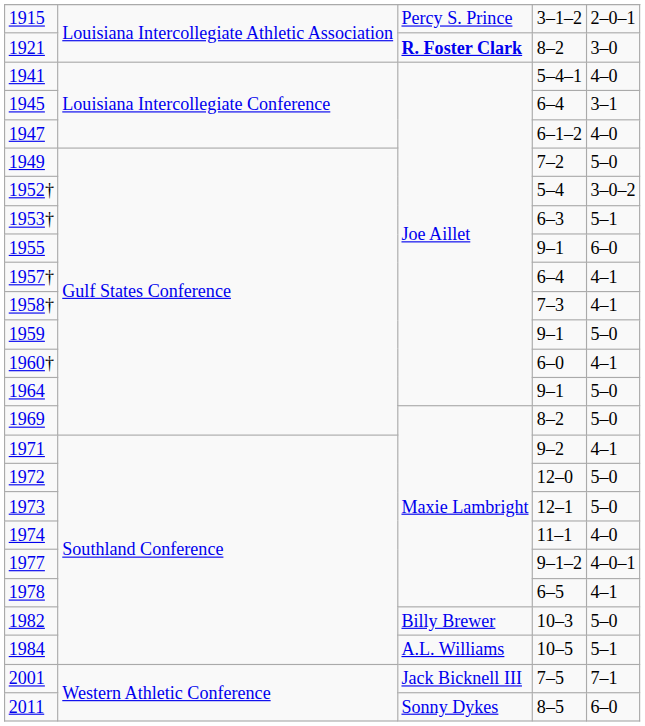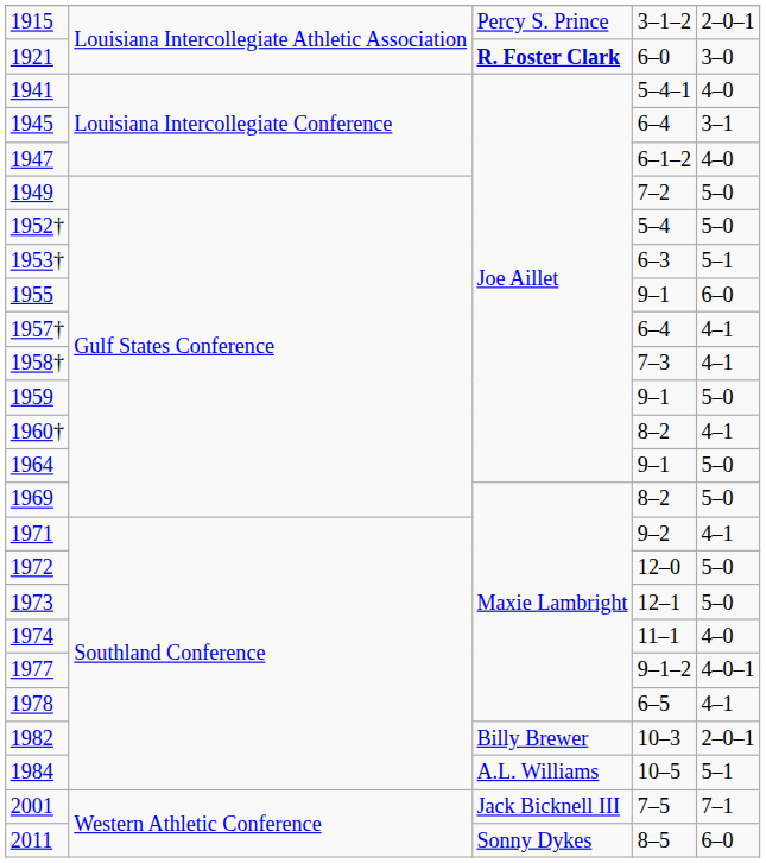 <table class="wikitable">
 <tr>
 </tr>
 <tr>
 <td><a href='#'>1915</a></td>
 <td rowspan="2"><a href='#'>Louisiana Intercollegiate Athletic Association</a></td>
 <td><a href='#'>Percy S. Prince</a></td>
 <td>3–1–2</td>
 <td>2–0–1</td>
 </tr>
 <tr>
 <td><a href='#'>1921</a></td>
 <td><strong><a href='#'>R. Foster Clark</a></strong></td>
-<td>8–2</td>
+<td>6–0</td>
 <td>3–0</td>
 </tr>
 <tr>
 <td><a href='#'>1941</a></td>
 <td rowspan="3"><a href='#'>Louisiana Intercollegiate Conference</a></td>
 <td rowspan="12"><a href='#'>Joe Aillet</a></td>
 <td>5–4–1</td>
 <td>4–0</td>
 </tr>
 <tr>
 <td><a href='#'>1945</a></td>
 <td>6–4</td>
 <td>3–1</td>
 </tr>
 <tr>
 <td><a href='#'>1947</a></td>
 <td>6–1–2</td>
 <td>4–0</td>
 </tr>
 <tr>
 <td><a href='#'>1949</a></td>
 <td rowspan="10"><a href='#'>Gulf States Conference</a></td>
 <td>7–2</td>
 <td>5–0</td>
 </tr>
 <tr>
 <td><a href='#'>1952</a>†</td>
 <td>5–4</td>
-<td>3–0–2</td>
+<td>5–0</td>
 </tr>
 <tr>
 <td><a href='#'>1953</a>†</td>
 <td>6–3</td>
 <td>5–1</td>
 </tr>
 <tr>
 <td><a href='#'>1955</a></td>
 <td>9–1</td>
 <td>6–0</td>
 </tr>
 <tr>
 <td><a href='#'>1957</a>†</td>
 <td>6–4</td>
 <td>4–1</td>
 </tr>
 <tr>
 <td><a href='#'>1958</a>†</td>
 <td>7–3</td>
 <td>4–1</td>
 </tr>
 <tr>
 <td><a href='#'>1959</a></td>
 <td>9–1</td>
 <td>5–0</td>
 </tr>
 <tr>
 <td><a href='#'>1960</a>†</td>
-<td>6–0</td>
+<td>8–2</td>
 <td>4–1</td>
 </tr>
 <tr>
 <td><a href='#'>1964</a></td>
 <td>9–1</td>
 <td>5–0</td>
 </tr>
 <tr>
 <td><a href='#'>1969</a></td>
 <td rowspan="7"><a href='#'>Maxie Lambright</a></td>
 <td>8–2</td>
 <td>5–0</td>
 </tr>
 <tr>
 <td><a href='#'>1971</a></td>
 <td rowspan="8"><a href='#'>Southland Conference</a></td>
 <td>9–2</td>
 <td>4–1</td>
 </tr>
 <tr>
 <td><a href='#'>1972</a></td>
 <td>12–0</td>
 <td>5–0</td>
 </tr>
 <tr>
 <td><a href='#'>1973</a></td>
 <td>12–1</td>
 <td>5–0</td>
 </tr>
 <tr>
 <td><a href='#'>1974</a></td>
 <td>11–1</td>
 <td>4–0</td>
 </tr>
 <tr>
 <td><a href='#'>1977</a></td>
 <td>9–1–2</td>
 <td>4–0–1</td>
 </tr>
 <tr>
 <td><a href='#'>1978</a></td>
 <td>6–5</td>
 <td>4–1</td>
 </tr>
 <tr>
 <td><a href='#'>1982</a></td>
 <td><a href='#'>Billy Brewer</a></td>
 <td>10–3</td>
-<td>5–0</td>
+<td>2–0–1</td>
 </tr>
 <tr>
 <td><a href='#'>1984</a></td>
 <td><a href='#'>A.L. Williams</a></td>
 <td>10–5</td>
 <td>5–1</td>
 </tr>
 <tr>
 <td><a href='#'>2001</a></td>
 <td rowspan="2"><a href='#'>Western Athletic Conference</a></td>
 <td><a href='#'>Jack Bicknell III</a></td>
 <td>7–5</td>
 <td>7–1</td>
 </tr>
 <tr>
 <td><a href='#'>2011</a></td>
 <td><a href='#'>Sonny Dykes</a></td>
 <td>8–5</td>
 <td>6–0</td>
 </tr>
 </table>
